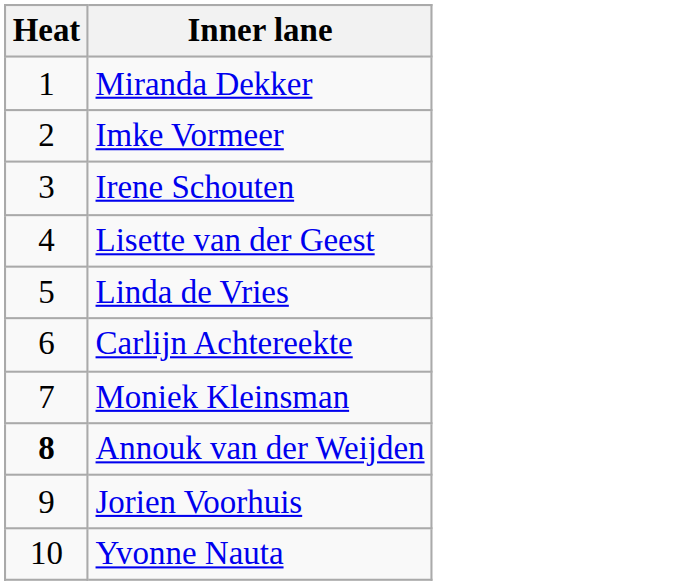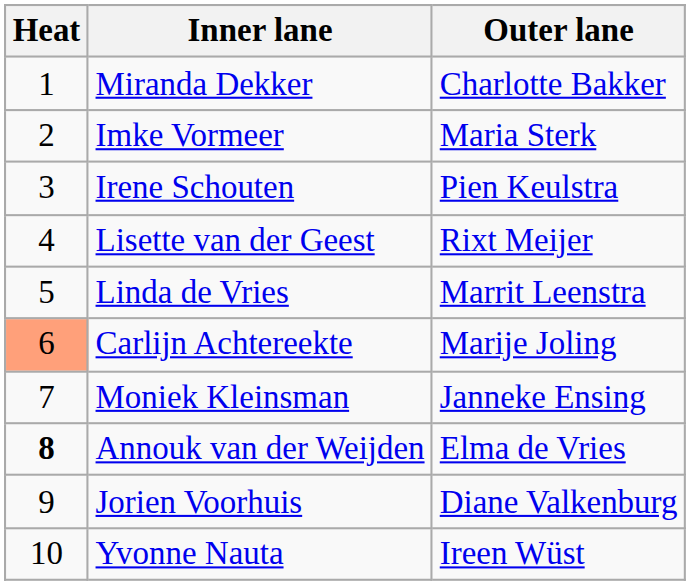 <table class="wikitable">
 <tr>
 <th>Heat</th>
 <th>Inner lane</th>
+<th>Outer lane</th>
 </tr>
 <tr>
 <td align=center>1</td>
 <td><a href='#'>Miranda Dekker</a></td>
+<td><a href='#'>Charlotte Bakker</a></td>
 </tr>
 <tr>
 <td align=center>2</td>
 <td><a href='#'>Imke Vormeer</a></td>
+<td><a href='#'>Maria Sterk</a></td>
 </tr>
 <tr>
 <td align=center>3</td>
 <td><a href='#'>Irene Schouten</a></td>
+<td><a href='#'>Pien Keulstra</a></td>
 </tr>
 <tr>
 <td align=center>4</td>
 <td><a href='#'>Lisette van der Geest</a></td>
+<td><a href='#'>Rixt Meijer</a></td>
 </tr>
 <tr>
 <td align=center>5</td>
 <td><a href='#'>Linda de Vries</a></td>
+<td><a href='#'>Marrit Leenstra</a></td>
 </tr>
 <tr>
-<td align=center>6</td>
+<td align=center style="background: lightsalmon;">6</td>
 <td><a href='#'>Carlijn Achtereekte</a></td>
+<td><a href='#'>Marije Joling</a></td>
 </tr>
 <tr>
 <td align=center>7</td>
 <td><a href='#'>Moniek Kleinsman</a></td>
+<td><a href='#'>Janneke Ensing</a></td>
 </tr>
 <tr>
 <td align=center><strong>8</strong></td>
 <td><a href='#'>Annouk van der Weijden</a></td>
+<td><a href='#'>Elma de Vries</a></td>
 </tr>
 <tr>
 <td align=center>9</td>
 <td><a href='#'>Jorien Voorhuis</a></td>
+<td><a href='#'>Diane Valkenburg</a></td>
 </tr>
 <tr>
 <td align=center>10</td>
 <td><a href='#'>Yvonne Nauta</a></td>
+<td><a href='#'>Ireen Wüst</a></td>
 </tr>
 </table>
